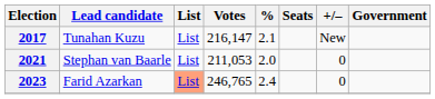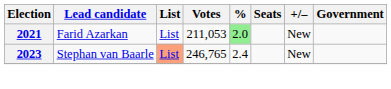 <table class="wikitable" style="text-align: right;">
 <tr>
 <th>Election</th>
 <th><a href='#'>Lead candidate</a></th>
 <th>List</th>
 <th>Votes</th>
 <th>%</th>
 <th>Seats</th>
 <th>+/–</th>
 <th>Government</th>
 </tr>
 <tr>
-<th><a href='#'>2017</a></th>
-<td align="left"><a href='#'>Tunahan Kuzu</a></td>
+<th><a href='#'>2021</a></th>
+<td align="left"><a href='#'>Farid Azarkan</a></td>
 <td align="left"><a href='#'>List</a></td>
-<td>216,147</td>
-<td>2.1</td>
+<td>211,053</td>
+<td style="background: lightgreen;">2.0</td>
 <td></td>
 <td>New</td>
 <td></td>
 </tr>
 <tr>
-<th><a href='#'>2021</a></th>
+<th><a href='#'>2023</a></th>
 <td align="left"><a href='#'>Stephan van Baarle</a></td>
-<td align="left"><a href='#'>List</a></td>
-<td>211,053</td>
-<td>2.0</td>
-<td></td>
-<td> 0</td>
-<td></td>
-</tr>
-<tr>
-<th><a href='#'>2023</a></th>
-<td align="left"><a href='#'>Farid Azarkan</a></td>
 <td align="left" style="background: lightsalmon;"><a href='#'>List</a></td>
 <td>246,765</td>
 <td>2.4</td>
 <td></td>
-<td> 0</td>
+<td>New</td>
 <td></td>
 </tr>
 <tr>
 </tr>
 </table>
